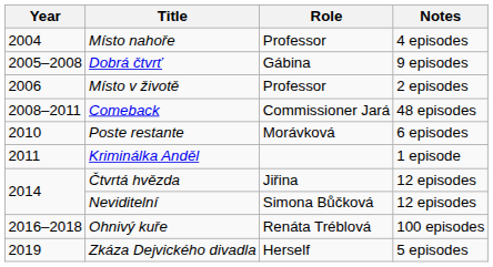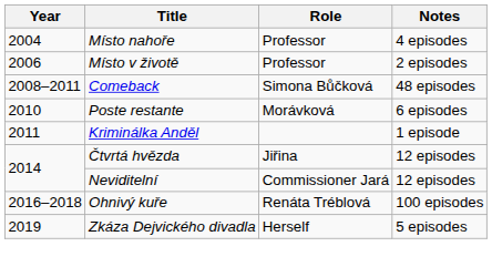 <table class="wikitable sortable">
 <tr>
 <th>Year</th>
 <th>Title</th>
 <th>Role</th>
 <th class="unsortable">Notes</th>
 </tr>
 <tr>
 <td>2004</td>
 <td><em>Místo nahoře</em></td>
 <td>Professor</td>
 <td>4 episodes</td>
 </tr>
 <tr>
-<td>2005–2008</td>
-<td><em><a href='#'>Dobrá čtvrť</a></em></td>
-<td>Gábina</td>
-<td>9 episodes</td>
-</tr>
-<tr>
 <td>2006</td>
 <td><em>Místo v životě</em></td>
 <td>Professor</td>
 <td>2 episodes</td>
 </tr>
 <tr>
 <td>2008–2011</td>
 <td><em><a href='#'>Comeback</a></em></td>
-<td>Commissioner Jará</td>
+<td>Simona Bůčková</td>
 <td>48 episodes</td>
 </tr>
 <tr>
 <td>2010</td>
 <td><em>Poste restante</em></td>
 <td>Morávková</td>
 <td>6 episodes</td>
 </tr>
 <tr>
 <td>2011</td>
 <td><em><a href='#'>Kriminálka Anděl</a></em></td>
 <td></td>
 <td>1 episode</td>
 </tr>
 <tr>
 <td rowspan=2>2014</td>
 <td><em>Čtvrtá hvězda</em></td>
 <td>Jiřina</td>
 <td>12 episodes</td>
 </tr>
 <tr>
 <td><em>Neviditelní</em></td>
-<td>Simona Bůčková</td>
+<td>Commissioner Jará</td>
 <td>12 episodes</td>
 </tr>
 <tr>
 <td>2016–2018</td>
 <td><em>Ohnivý kuře</em></td>
 <td>Renáta Tréblová</td>
 <td>100 episodes</td>
 </tr>
 <tr>
 <td>2019</td>
 <td><em>Zkáza Dejvického divadla</em></td>
 <td>Herself</td>
 <td>5 episodes</td>
 </tr>
 </table>
